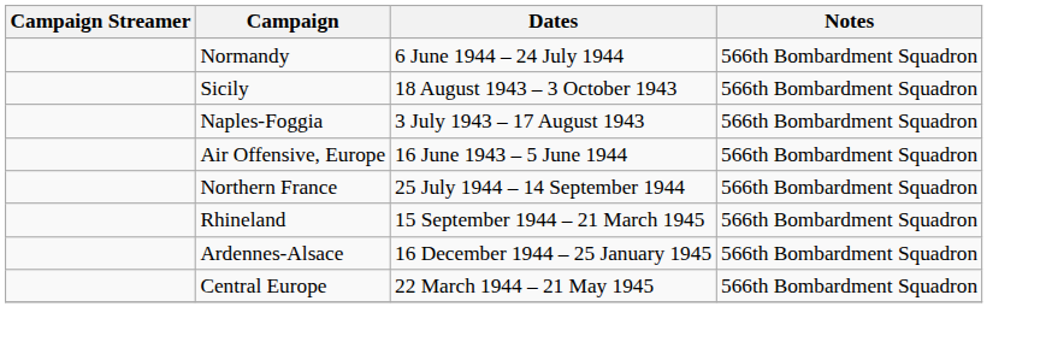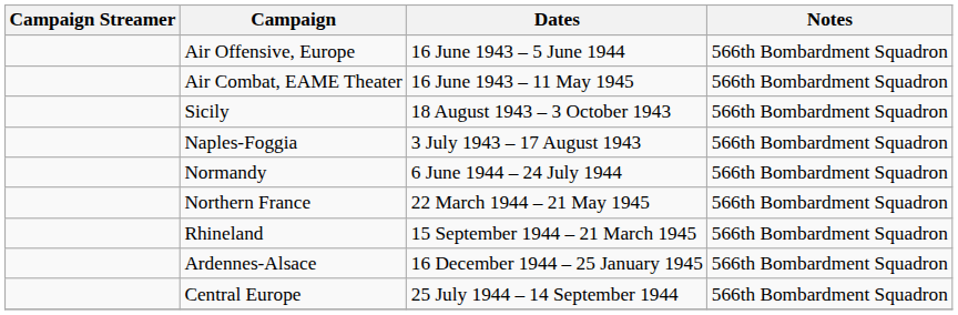 <table class="wikitable">
 <tr style="background:#efefef;">
 <th>Campaign Streamer</th>
 <th>Campaign</th>
 <th>Dates</th>
 <th>Notes</th>
 </tr>
 <tr>
 <td></td>
-<td>Normandy</td>
-<td>6 June 1944 – 24 July 1944</td>
+<td>Air Offensive, Europe</td>
+<td>16 June 1943 – 5 June 1944</td>
+<td>566th Bombardment Squadron</td>
+</tr>
+<tr>
+<td></td>
+<td>Air Combat, EAME Theater</td>
+<td>16 June 1943 – 11 May 1945</td>
 <td>566th Bombardment Squadron</td>
 </tr>
 <tr>
 <td></td>
 <td>Sicily</td>
 <td>18 August 1943 – 3 October 1943</td>
 <td>566th Bombardment Squadron</td>
 </tr>
 <tr>
 <td></td>
 <td>Naples-Foggia</td>
 <td>3 July 1943 – 17 August 1943</td>
 <td>566th Bombardment Squadron</td>
 </tr>
 <tr>
 <td></td>
-<td>Air Offensive, Europe</td>
-<td>16 June 1943 – 5 June 1944</td>
+<td>Normandy</td>
+<td>6 June 1944 – 24 July 1944</td>
 <td>566th Bombardment Squadron</td>
 </tr>
 <tr>
 <td></td>
 <td>Northern France</td>
-<td>25 July 1944 – 14 September 1944</td>
+<td>22 March 1944 – 21 May 1945</td>
 <td>566th Bombardment Squadron</td>
 </tr>
 <tr>
 <td></td>
 <td>Rhineland</td>
 <td>15 September 1944 – 21 March 1945</td>
 <td>566th Bombardment Squadron</td>
 </tr>
 <tr>
 <td></td>
 <td>Ardennes-Alsace</td>
 <td>16 December 1944 – 25 January 1945</td>
 <td>566th Bombardment Squadron</td>
 </tr>
 <tr>
 <td></td>
 <td>Central Europe</td>
-<td>22 March 1944 – 21 May 1945</td>
+<td>25 July 1944 – 14 September 1944</td>
 <td>566th Bombardment Squadron</td>
 </tr>
 <tr>
 </tr>
 </table>
